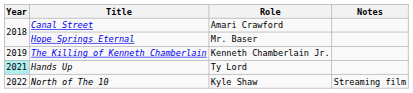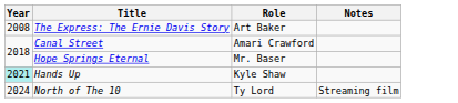 <table class="wikitable sortable">
 <tr>
 <th>Year</th>
 <th>Title</th>
 <th>Role</th>
 <th class="unsortable">Notes</th>
+</tr>
+<tr>
+<td>2008</td>
+<td><em><a href='#'>The Express: The Ernie Davis Story</a></em></td>
+<td>Art Baker</td>
+<td></td>
 </tr>
 <tr>
 <td rowspan="2">2018</td>
 <td><em><a href='#'>Canal Street</a></em></td>
 <td>Amari Crawford</td>
 <td></td>
 </tr>
 <tr>
 <td><em><a href='#'>Hope Springs Eternal</a></em></td>
 <td>Mr. Baser</td>
 <td></td>
 </tr>
 <tr>
-<td>2019</td>
-<td><em><a href='#'>The Killing of Kenneth Chamberlain</a></em></td>
-<td>Kenneth Chamberlain Jr.</td>
+<td style="background: paleturquoise;">2021</td>
+<td><em>Hands Up</em></td>
+<td>Kyle Shaw</td>
 <td></td>
 </tr>
 <tr>
-<td style="background: paleturquoise;">2021</td>
-<td><em>Hands Up</em></td>
+<td>2024</td>
+<td><em>North of The 10</em></td>
 <td>Ty Lord</td>
-<td></td>
-</tr>
-<tr>
-<td>2022</td>
-<td><em>North of The 10</em></td>
-<td>Kyle Shaw</td>
 <td>Streaming film</td>
 </tr>
 </table>
